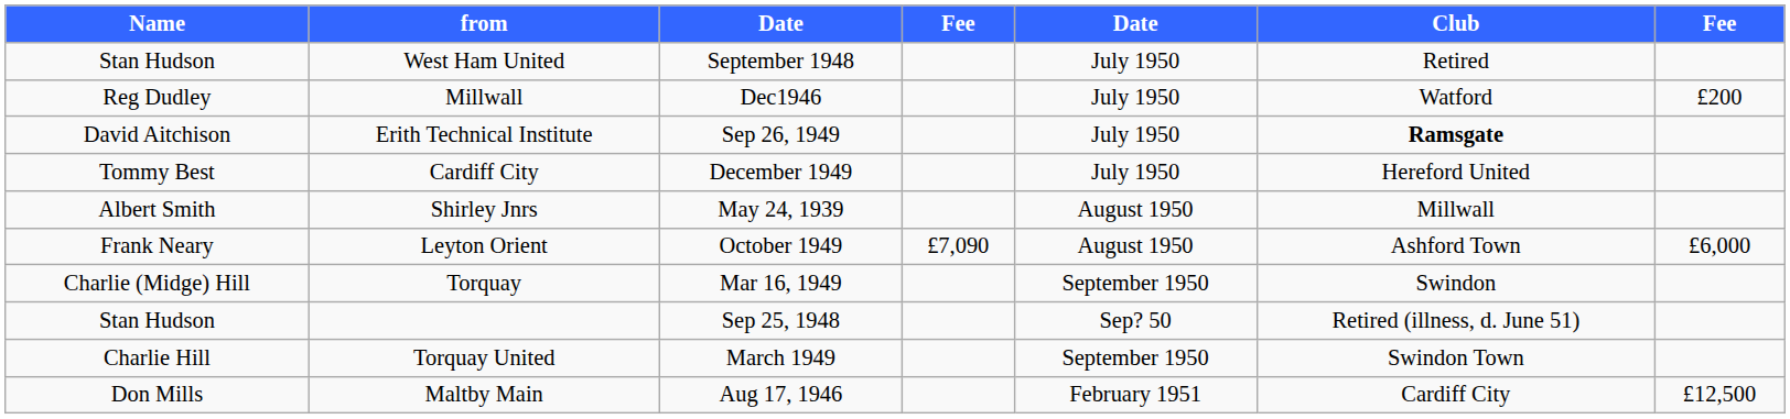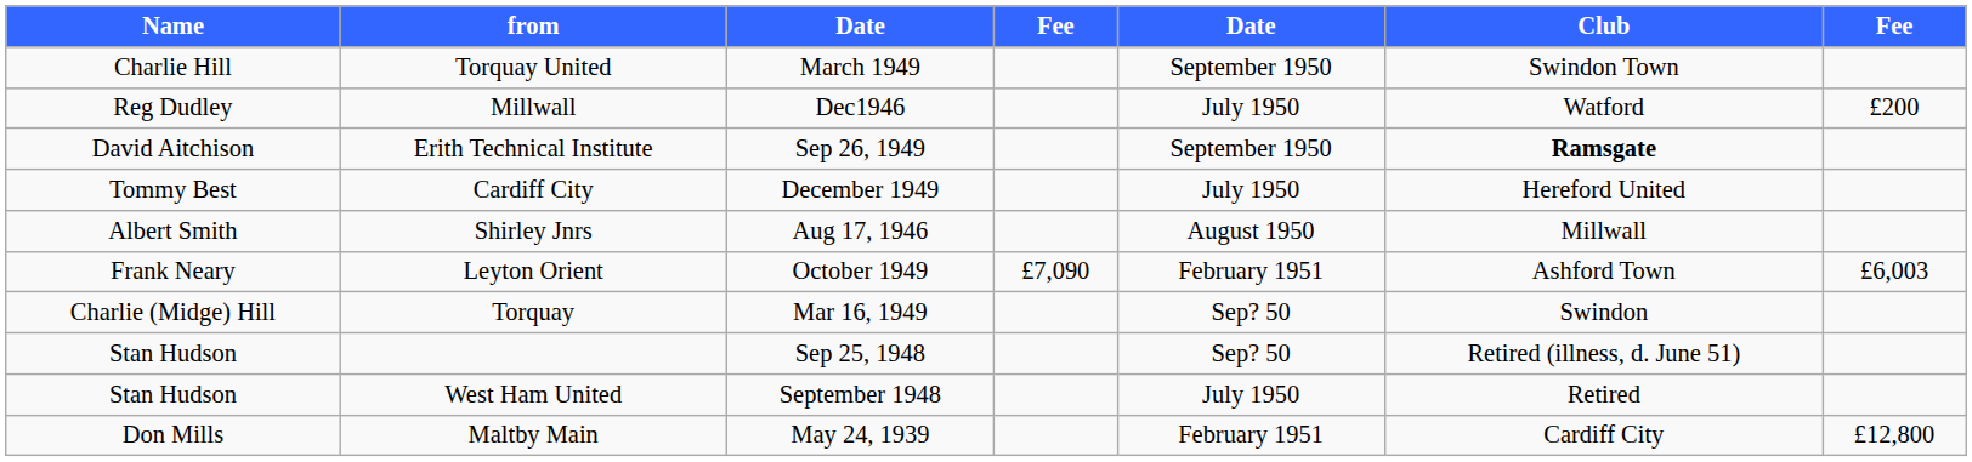 <table class="wikitable" style="text-align:center; font-size:90%; width:90%;">
 <tr>
 <th style="background:#3366ff; color:#FFFFFF; text-align:center;"><strong>Name</strong></th>
 <th style="background:#3366ff; color:#FFFFFF; text-align:center;">from</th>
 <th style="background:#3366ff; color:#FFFFFF; text-align:center;">Date</th>
 <th style="background:#3366ff; color:#FFFFFF; text-align:center;">Fee</th>
 <th style="background:#3366ff; color:#FFFFFF; text-align:center;"><strong>Date</strong></th>
 <th style="background:#3366ff; color:#FFFFFF; text-align:center;">Club</th>
 <th style="background:#3366ff; color:#FFFFFF; text-align:center;">Fee</th>
 </tr>
 <tr>
-<td>Stan Hudson</td>
-<td>West Ham United</td>
-<td>September 1948</td>
+<td>Charlie Hill</td>
+<td>Torquay United</td>
+<td>March 1949</td>
 <td></td>
-<td>July 1950</td>
-<td>Retired</td>
+<td>September 1950</td>
+<td>Swindon Town</td>
 <td></td>
 </tr>
 <tr>
 <td>Reg Dudley</td>
 <td>Millwall</td>
 <td>Dec1946</td>
 <td></td>
 <td>July 1950</td>
 <td>Watford</td>
 <td>£200</td>
 </tr>
 <tr>
 <td>David Aitchison</td>
 <td>Erith Technical Institute</td>
 <td>Sep 26, 1949</td>
 <td></td>
-<td>July 1950</td>
+<td>September 1950</td>
 <td><strong>Ramsgate</strong></td>
 <td></td>
 </tr>
 <tr>
 <td>Tommy Best</td>
 <td>Cardiff City</td>
 <td>December 1949</td>
 <td></td>
 <td>July 1950</td>
 <td>Hereford United</td>
 <td></td>
 </tr>
 <tr>
 <td>Albert Smith</td>
 <td>Shirley Jnrs</td>
-<td>May 24, 1939</td>
+<td>Aug 17, 1946</td>
 <td></td>
 <td>August 1950</td>
 <td>Millwall</td>
 <td></td>
 </tr>
 <tr>
 <td>Frank Neary</td>
 <td>Leyton Orient</td>
 <td>October 1949</td>
 <td>£7,090</td>
-<td>August 1950</td>
+<td>February 1951</td>
 <td>Ashford Town</td>
-<td>£6,000</td>
+<td>£6,003</td>
 </tr>
 <tr>
 <td>Charlie (Midge) Hill</td>
 <td>Torquay</td>
 <td>Mar 16, 1949</td>
 <td></td>
-<td>September 1950</td>
+<td>Sep? 50</td>
 <td>Swindon</td>
 <td></td>
 </tr>
 <tr>
 <td>Stan Hudson</td>
 <td></td>
 <td>Sep 25, 1948</td>
 <td></td>
 <td>Sep? 50</td>
 <td>Retired (illness, d. June 51)</td>
 <td></td>
 </tr>
 <tr>
-<td>Charlie Hill</td>
-<td>Torquay United</td>
-<td>March 1949</td>
+<td>Stan Hudson</td>
+<td>West Ham United</td>
+<td>September 1948</td>
 <td></td>
-<td>September 1950</td>
-<td>Swindon Town</td>
+<td>July 1950</td>
+<td>Retired</td>
 <td></td>
 </tr>
 <tr>
 <td>Don Mills</td>
 <td>Maltby Main</td>
-<td>Aug 17, 1946</td>
+<td>May 24, 1939</td>
 <td></td>
 <td>February 1951</td>
 <td>Cardiff City</td>
-<td>£12,500</td>
+<td>£12,800</td>
 </tr>
 </table>
